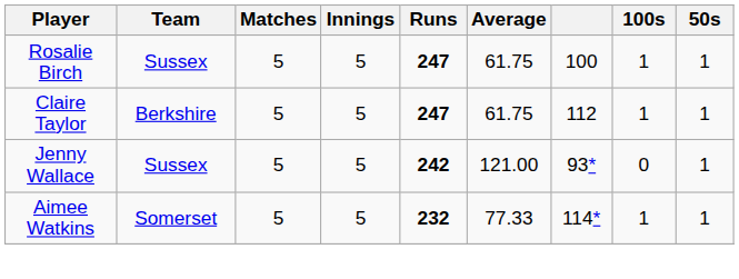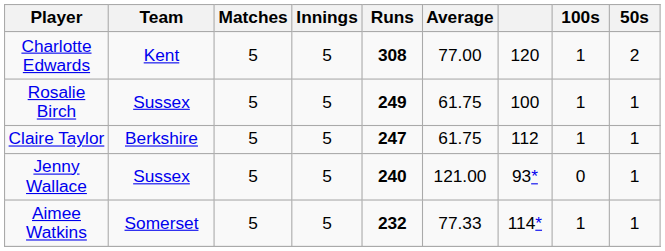 <table class="wikitable" style="text-align:center;">
 <tr>
 <th width=125>Player</th>
 <th width=125>Team</th>
 <th width=60>Matches</th>
 <th width=60>Innings</th>
 <th width=60>Runs</th>
 <th width=60>Average</th>
 <th width=60></th>
 <th width=60>100s</th>
 <th width=60>50s</th>
 </tr>
 <tr>
+<td><a href='#'>Charlotte Edwards</a></td>
+<td><a href='#'>Kent</a></td>
+<td>5</td>
+<td>5</td>
+<td><strong>308</strong></td>
+<td>77.00</td>
+<td>120</td>
+<td>1</td>
+<td>2</td>
+</tr>
+<tr>
 <td><a href='#'>Rosalie Birch</a></td>
 <td><a href='#'>Sussex</a></td>
 <td>5</td>
 <td>5</td>
-<td><strong>247</strong></td>
+<td><strong>249</strong></td>
 <td>61.75</td>
 <td>100</td>
 <td>1</td>
 <td>1</td>
 </tr>
 <tr>
 <td><a href='#'>Claire Taylor</a></td>
 <td><a href='#'>Berkshire</a></td>
 <td>5</td>
 <td>5</td>
 <td><strong>247</strong></td>
 <td>61.75</td>
 <td>112</td>
 <td>1</td>
 <td>1</td>
 </tr>
 <tr>
 <td><a href='#'>Jenny Wallace</a></td>
 <td><a href='#'>Sussex</a></td>
 <td>5</td>
 <td>5</td>
-<td><strong>242</strong></td>
+<td><strong>240</strong></td>
 <td>121.00</td>
 <td>93<a href='#'>*</a></td>
 <td>0</td>
 <td>1</td>
 </tr>
 <tr>
 <td><a href='#'>Aimee Watkins</a></td>
 <td><a href='#'>Somerset</a></td>
 <td>5</td>
 <td>5</td>
 <td><strong>232</strong></td>
 <td>77.33</td>
 <td>114<a href='#'>*</a></td>
 <td>1</td>
 <td>1</td>
 </tr>
 <tr>
 </tr>
 </table>
